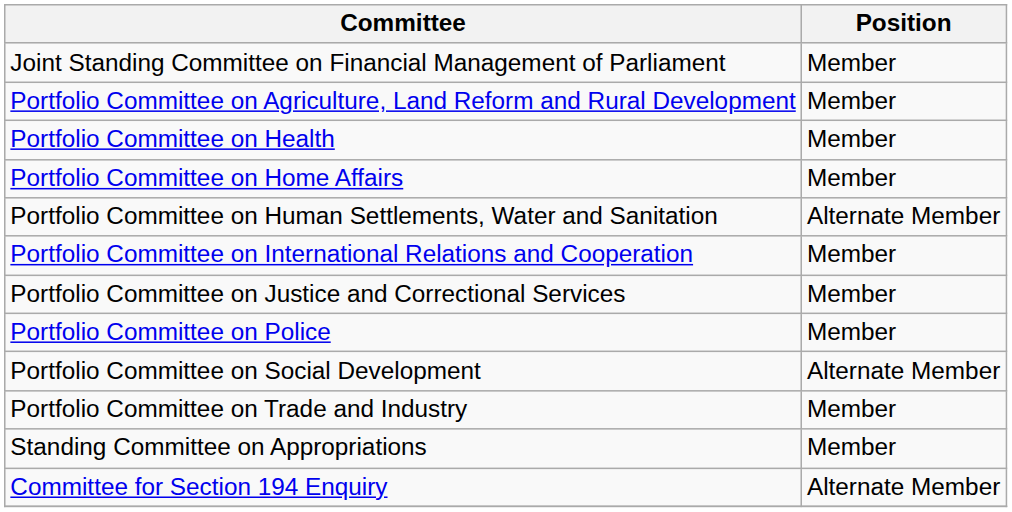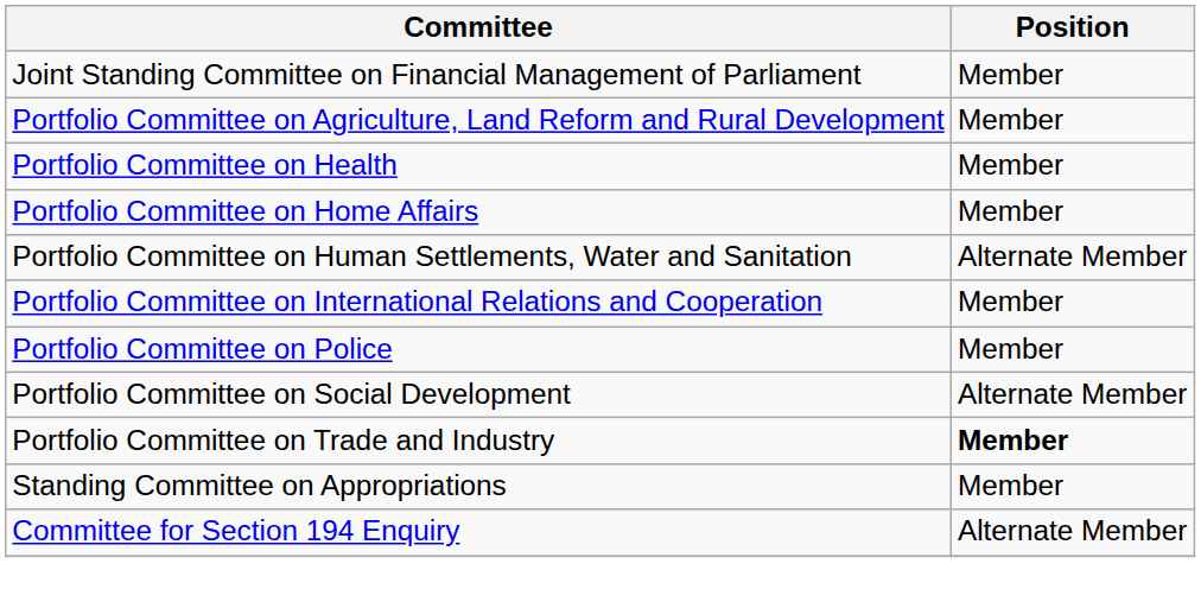 <table class="wikitable">
 <tr>
 <th>Committee</th>
 <th>Position</th>
 </tr>
 <tr>
 <td>Joint Standing Committee on Financial Management of Parliament</td>
 <td>Member</td>
 </tr>
 <tr>
 <td><a href='#'>Portfolio Committee on Agriculture, Land Reform and Rural Development</a></td>
 <td>Member</td>
 </tr>
 <tr>
 <td><a href='#'>Portfolio Committee on Health</a></td>
 <td>Member</td>
 </tr>
 <tr>
 <td><a href='#'>Portfolio Committee on Home Affairs</a></td>
 <td>Member</td>
 </tr>
 <tr>
 <td>Portfolio Committee on Human Settlements, Water and Sanitation</td>
 <td>Alternate Member</td>
 </tr>
 <tr>
 <td><a href='#'>Portfolio Committee on International Relations and Cooperation</a></td>
 <td>Member</td>
 </tr>
 <tr>
-<td>Portfolio Committee on Justice and Correctional Services</td>
-<td>Member</td>
-</tr>
-<tr>
 <td><a href='#'>Portfolio Committee on Police</a></td>
 <td>Member</td>
 </tr>
 <tr>
 <td>Portfolio Committee on Social Development</td>
 <td>Alternate Member</td>
 </tr>
 <tr>
 <td>Portfolio Committee on Trade and Industry</td>
-<td>Member</td>
+<td><strong>Member</strong></td>
 </tr>
 <tr>
 <td>Standing Committee on Appropriations</td>
 <td>Member</td>
 </tr>
 <tr>
 <td><a href='#'>Committee for Section 194 Enquiry</a></td>
 <td>Alternate Member</td>
 </tr>
 <tr>
 </tr>
 </table>
